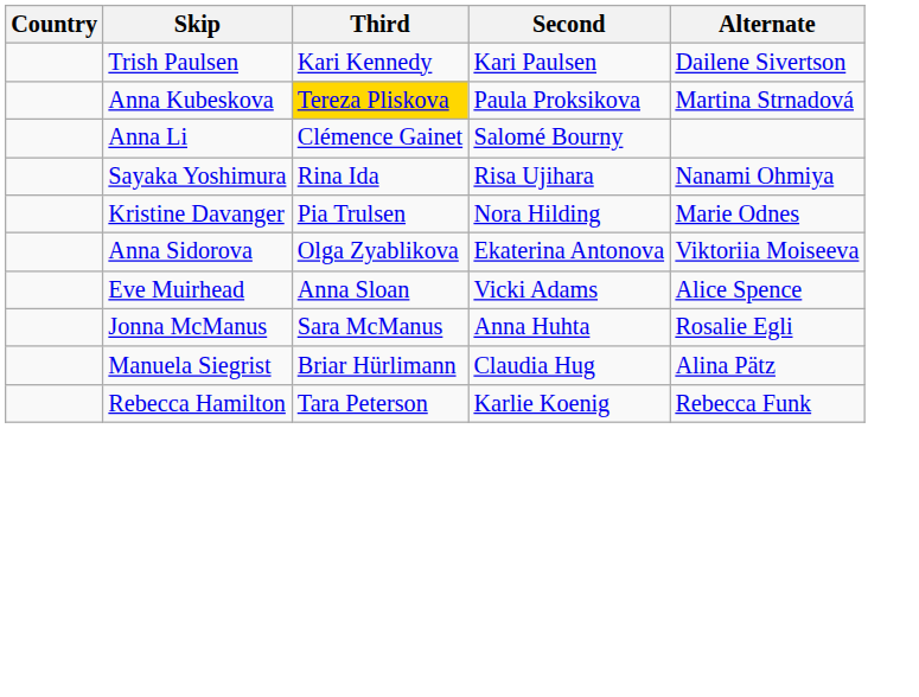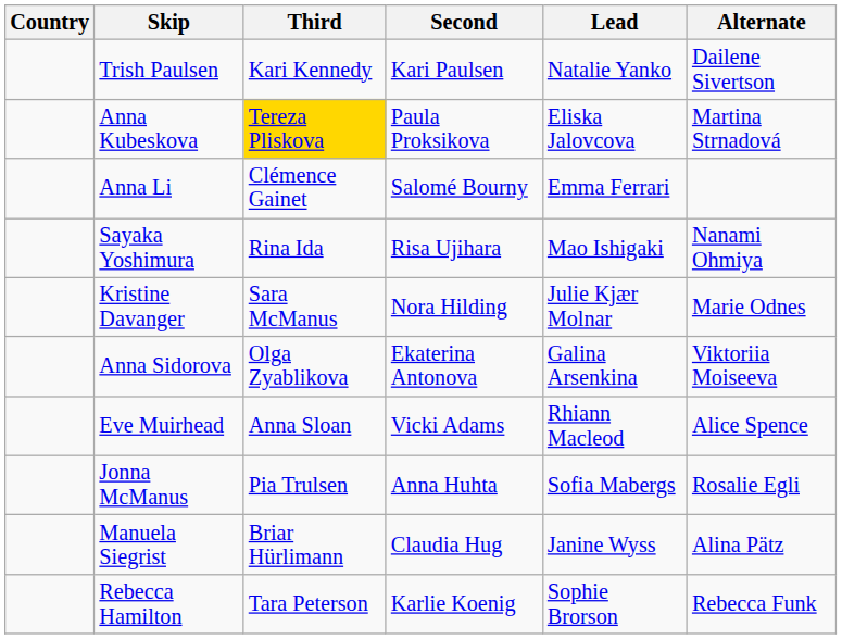 <table class="wikitable">
 <tr>
 <th>Country</th>
 <th>Skip</th>
 <th>Third</th>
 <th>Second</th>
+<th>Lead</th>
 <th>Alternate</th>
 </tr>
 <tr>
 <td></td>
 <td><a href='#'>Trish Paulsen</a></td>
 <td><a href='#'>Kari Kennedy</a></td>
 <td><a href='#'>Kari Paulsen</a></td>
+<td><a href='#'>Natalie Yanko</a></td>
 <td><a href='#'>Dailene Sivertson</a></td>
 </tr>
 <tr>
 <td></td>
 <td><a href='#'>Anna Kubeskova</a></td>
 <td style="background: gold;"><a href='#'>Tereza Pliskova</a></td>
 <td><a href='#'>Paula Proksikova</a></td>
+<td><a href='#'>Eliska Jalovcova</a></td>
 <td><a href='#'>Martina Strnadová</a></td>
 </tr>
 <tr>
 <td></td>
 <td><a href='#'>Anna Li</a></td>
 <td><a href='#'>Clémence Gainet</a></td>
 <td><a href='#'>Salomé Bourny</a></td>
+<td><a href='#'>Emma Ferrari</a></td>
 <td></td>
 </tr>
 <tr>
 <td></td>
 <td><a href='#'>Sayaka Yoshimura</a></td>
 <td><a href='#'>Rina Ida</a></td>
 <td><a href='#'>Risa Ujihara</a></td>
+<td><a href='#'>Mao Ishigaki</a></td>
 <td><a href='#'>Nanami Ohmiya</a></td>
 </tr>
 <tr>
 <td></td>
 <td><a href='#'>Kristine Davanger</a></td>
-<td><a href='#'>Pia Trulsen</a></td>
+<td><a href='#'>Sara McManus</a></td>
 <td><a href='#'>Nora Hilding</a></td>
+<td><a href='#'>Julie Kjær Molnar</a></td>
 <td><a href='#'>Marie Odnes</a></td>
 </tr>
 <tr>
 <td></td>
 <td><a href='#'>Anna Sidorova</a></td>
 <td><a href='#'>Olga Zyablikova</a></td>
 <td><a href='#'>Ekaterina Antonova</a></td>
+<td><a href='#'>Galina Arsenkina</a></td>
 <td><a href='#'>Viktoriia Moiseeva</a></td>
 </tr>
 <tr>
 <td></td>
 <td><a href='#'>Eve Muirhead</a></td>
 <td><a href='#'>Anna Sloan</a></td>
 <td><a href='#'>Vicki Adams</a></td>
+<td><a href='#'>Rhiann Macleod</a></td>
 <td><a href='#'>Alice Spence</a></td>
 </tr>
 <tr>
 <td></td>
 <td><a href='#'>Jonna McManus</a></td>
-<td><a href='#'>Sara McManus</a></td>
+<td><a href='#'>Pia Trulsen</a></td>
 <td><a href='#'>Anna Huhta</a></td>
+<td><a href='#'>Sofia Mabergs</a></td>
 <td><a href='#'>Rosalie Egli</a></td>
 </tr>
 <tr>
 <td></td>
 <td><a href='#'>Manuela Siegrist</a></td>
 <td><a href='#'>Briar Hürlimann</a></td>
 <td><a href='#'>Claudia Hug</a></td>
+<td><a href='#'>Janine Wyss</a></td>
 <td><a href='#'>Alina Pätz</a></td>
 </tr>
 <tr>
 <td></td>
 <td><a href='#'>Rebecca Hamilton</a></td>
 <td><a href='#'>Tara Peterson</a></td>
 <td><a href='#'>Karlie Koenig</a></td>
+<td><a href='#'>Sophie Brorson</a></td>
 <td><a href='#'>Rebecca Funk</a></td>
 </tr>
 </table>
